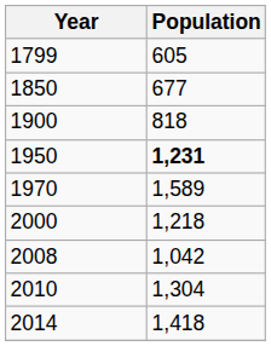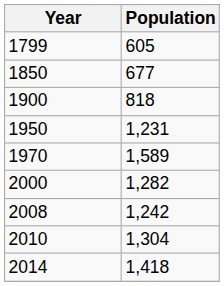 <table class="wikitable">
 <tr>
 <th width=100pt>Year</th>
 <th>Population</th>
 </tr>
 <tr>
 <td>1799</td>
 <td>605</td>
 </tr>
 <tr>
 <td>1850</td>
 <td>677</td>
 </tr>
 <tr>
 <td>1900</td>
 <td>818</td>
 </tr>
 <tr>
 <td>1950</td>
-<td><strong>1,231</strong></td>
+<td>1,231</td>
 </tr>
 <tr>
 <td>1970</td>
 <td>1,589</td>
 </tr>
 <tr>
 <td>2000</td>
-<td>1,218</td>
+<td>1,282</td>
 </tr>
 <tr>
 <td>2008</td>
-<td>1,042</td>
+<td>1,242</td>
 </tr>
 <tr>
 <td>2010</td>
 <td>1,304</td>
 </tr>
 <tr>
 <td>2014</td>
 <td>1,418</td>
 </tr>
 <tr>
 </tr>
 </table>
